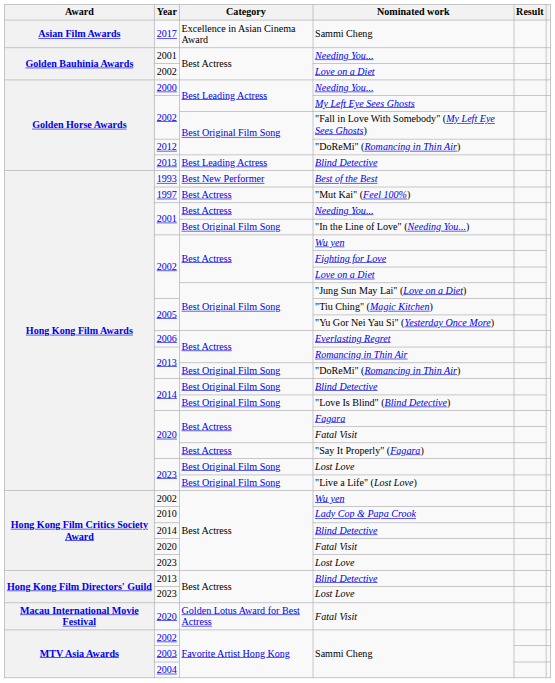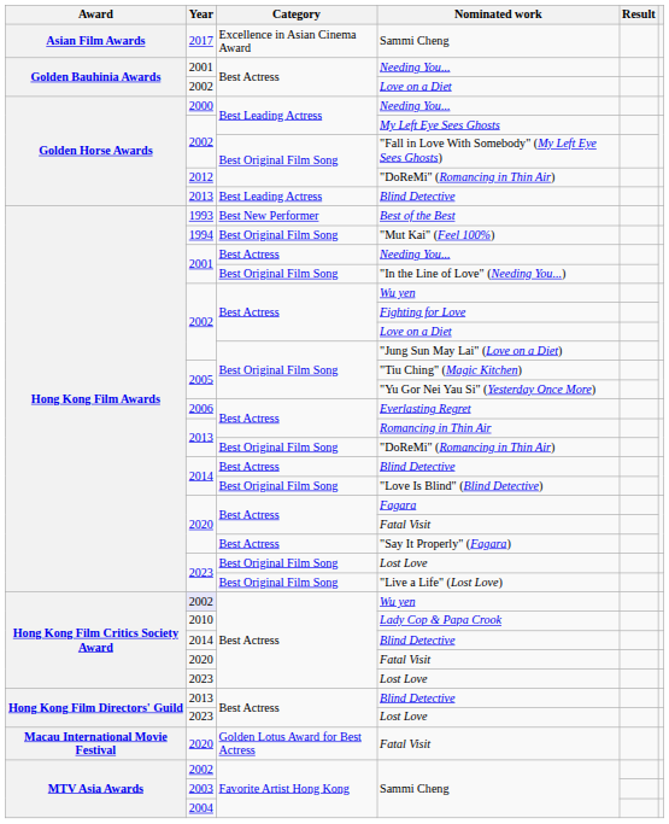 <table class="wikitable plainrowheaders sortable">
 <tr>
 <th>Award</th>
 <th>Year</th>
 <th>Category</th>
 <th>Nominated work</th>
 <th>Result</th>
 <th class=unsortable></th>
 </tr>
 <tr>
 <th scope="row"><a href='#'>Asian Film Awards</a></th>
 <td><a href='#'>2017</a></td>
 <td>Excellence in Asian Cinema Award</td>
 <td>Sammi Cheng</td>
 <td></td>
 <td></td>
 </tr>
 <tr>
 <th scope="row" rowspan="2"><a href='#'>Golden Bauhinia Awards</a></th>
 <td>2001</td>
 <td rowspan="2">Best Actress</td>
 <td><em><a href='#'>Needing You...</a></em></td>
 <td></td>
 <td></td>
 </tr>
 <tr>
 <td>2002</td>
 <td><em><a href='#'>Love on a Diet</a></em></td>
 <td></td>
 <td></td>
 </tr>
 <tr>
 <th scope="row" rowspan="5"><a href='#'>Golden Horse Awards</a></th>
 <td><a href='#'>2000</a></td>
 <td rowspan="2"><a href='#'>Best Leading Actress</a></td>
 <td><em><a href='#'>Needing You...</a></em></td>
 <td></td>
 <td></td>
 </tr>
 <tr>
 <td rowspan="2"><a href='#'>2002</a></td>
 <td><em><a href='#'>My Left Eye Sees Ghosts</a></em></td>
 <td></td>
 <td rowspan="2"></td>
 </tr>
 <tr>
 <td rowspan="2"><a href='#'>Best Original Film Song</a></td>
 <td>"Fall in Love With Somebody" (<em><a href='#'>My Left Eye Sees Ghosts</a></em>)</td>
 <td></td>
 </tr>
 <tr>
 <td><a href='#'>2012</a></td>
 <td>"DoReMi" (<em><a href='#'>Romancing in Thin Air</a></em>)</td>
 <td></td>
 <td></td>
 </tr>
 <tr>
 <td><a href='#'>2013</a></td>
 <td><a href='#'>Best Leading Actress</a></td>
 <td><em><a href='#'>Blind Detective</a></em></td>
 <td></td>
 <td></td>
 </tr>
 <tr>
 <th scope="row" rowspan="20"><a href='#'>Hong Kong Film Awards</a></th>
 <td><a href='#'>1993</a></td>
 <td><a href='#'>Best New Performer</a></td>
 <td><em><a href='#'>Best of the Best</a></em></td>
 <td></td>
 <td></td>
 </tr>
 <tr>
-<td><a href='#'>1997</a></td>
-<td><a href='#'>Best Actress</a></td>
+<td><a href='#'>1994</a></td>
+<td><a href='#'>Best Original Film Song</a></td>
 <td>"Mut Kai" (<em><a href='#'>Feel 100%</a></em>)</td>
 <td></td>
 <td></td>
 </tr>
 <tr>
 <td rowspan="2"><a href='#'>2001</a></td>
 <td><a href='#'>Best Actress</a></td>
 <td><em><a href='#'>Needing You...</a></em></td>
 <td></td>
 <td rowspan="2"></td>
 </tr>
 <tr>
 <td><a href='#'>Best Original Film Song</a></td>
 <td>"In the Line of Love" (<em><a href='#'>Needing You...</a></em>)</td>
 <td></td>
 </tr>
 <tr>
 <td rowspan="4"><a href='#'>2002</a></td>
 <td rowspan="3"><a href='#'>Best Actress</a></td>
 <td><em><a href='#'>Wu yen</a></em></td>
 <td></td>
 <td rowspan="4"></td>
 </tr>
 <tr>
 <td><em><a href='#'>Fighting for Love</a></em></td>
 <td></td>
 </tr>
 <tr>
 <td><em><a href='#'>Love on a Diet</a></em></td>
 <td></td>
 </tr>
 <tr>
 <td rowspan="3"><a href='#'>Best Original Film Song</a></td>
 <td>"Jung Sun May Lai" (<em><a href='#'>Love on a Diet</a></em>)</td>
 <td></td>
 </tr>
 <tr>
 <td rowspan="2"><a href='#'>2005</a></td>
 <td>"Tiu Ching" (<em><a href='#'>Magic Kitchen</a></em>)</td>
 <td></td>
 <td rowspan="2"></td>
 </tr>
 <tr>
 <td>"Yu Gor Nei Yau Si" (<em><a href='#'>Yesterday Once More</a></em>)</td>
 <td></td>
 </tr>
 <tr>
 <td><a href='#'>2006</a></td>
 <td rowspan="2"><a href='#'>Best Actress</a></td>
 <td><em><a href='#'>Everlasting Regret</a></em></td>
 <td></td>
 <td></td>
 </tr>
 <tr>
 <td rowspan="2"><a href='#'>2013</a></td>
 <td><em><a href='#'>Romancing in Thin Air</a></em></td>
 <td></td>
 <td rowspan="2"></td>
 </tr>
 <tr>
 <td><a href='#'>Best Original Film Song</a></td>
 <td>"DoReMi" (<em><a href='#'>Romancing in Thin Air</a></em>)</td>
 <td></td>
 </tr>
 <tr>
 <td rowspan="2"><a href='#'>2014</a></td>
-<td><a href='#'>Best Original Film Song</a></td>
+<td><a href='#'>Best Actress</a></td>
 <td><em><a href='#'>Blind Detective</a></em></td>
 <td></td>
 <td rowspan="2"></td>
 </tr>
 <tr>
 <td><a href='#'>Best Original Film Song</a></td>
 <td>"Love Is Blind" (<em><a href='#'>Blind Detective</a></em>)</td>
 <td></td>
 </tr>
 <tr>
 <td rowspan="3"><a href='#'>2020</a></td>
 <td rowspan="2"><a href='#'>Best Actress</a></td>
 <td><em><a href='#'>Fagara</a></em></td>
 <td></td>
 <td rowspan="3"></td>
 </tr>
 <tr>
 <td><em>Fatal Visit</em></td>
 <td></td>
 </tr>
 <tr>
 <td><a href='#'>Best Actress</a></td>
 <td>"Say It Properly" (<em><a href='#'>Fagara</a></em>)</td>
 <td></td>
 </tr>
 <tr>
 <td rowspan="2"><a href='#'>2023</a></td>
 <td><a href='#'>Best Original Film Song</a></td>
 <td><em>Lost Love</em></td>
 <td></td>
 <td></td>
 </tr>
 <tr>
 <td><a href='#'>Best Original Film Song</a></td>
 <td>"Live a Life" (<em>Lost Love</em>)</td>
 <td></td>
 <td></td>
 </tr>
 <tr>
 <th scope="row" rowspan="5"><a href='#'>Hong Kong Film Critics Society Award</a></th>
-<td>2002</td>
+<td style="background: lavender;">2002</td>
 <td rowspan="5">Best Actress</td>
 <td><em><a href='#'>Wu yen</a></em></td>
 <td></td>
 <td></td>
 </tr>
 <tr>
 <td>2010</td>
 <td><em><a href='#'>Lady Cop & Papa Crook</a></em></td>
 <td></td>
 <td></td>
 </tr>
 <tr>
 <td>2014</td>
 <td><em><a href='#'>Blind Detective</a></em></td>
 <td></td>
 <td></td>
 </tr>
 <tr>
 <td>2020</td>
 <td><em>Fatal Visit</em></td>
 <td></td>
 <td></td>
 </tr>
 <tr>
 <td>2023</td>
 <td><em>Lost Love</em></td>
 <td></td>
 <td></td>
 </tr>
 <tr>
 <th scope="row" rowspan="2"><a href='#'>Hong Kong Film Directors' Guild</a></th>
 <td>2013</td>
 <td rowspan="2">Best Actress</td>
 <td><em><a href='#'>Blind Detective</a></em></td>
 <td></td>
 <td></td>
 </tr>
 <tr>
 <td>2023</td>
 <td><em>Lost Love</em></td>
 <td></td>
 <td></td>
 </tr>
 <tr>
 <th scope="row"><a href='#'>Macau International Movie Festival</a></th>
 <td><a href='#'>2020</a></td>
 <td><a href='#'>Golden Lotus Award for Best Actress</a></td>
 <td><em>Fatal Visit</em></td>
 <td></td>
 <td></td>
 </tr>
 <tr>
 <th scope="row" rowspan="3"><a href='#'>MTV Asia Awards</a></th>
 <td><a href='#'>2002</a></td>
 <td rowspan="3"><a href='#'>Favorite Artist Hong Kong</a></td>
 <td rowspan="3">Sammi Cheng</td>
 <td></td>
 <td></td>
 </tr>
 <tr>
 <td><a href='#'>2003</a></td>
 <td></td>
 <td></td>
 </tr>
 <tr>
 <td><a href='#'>2004</a></td>
 <td></td>
 <td></td>
 </tr>
 </table>
